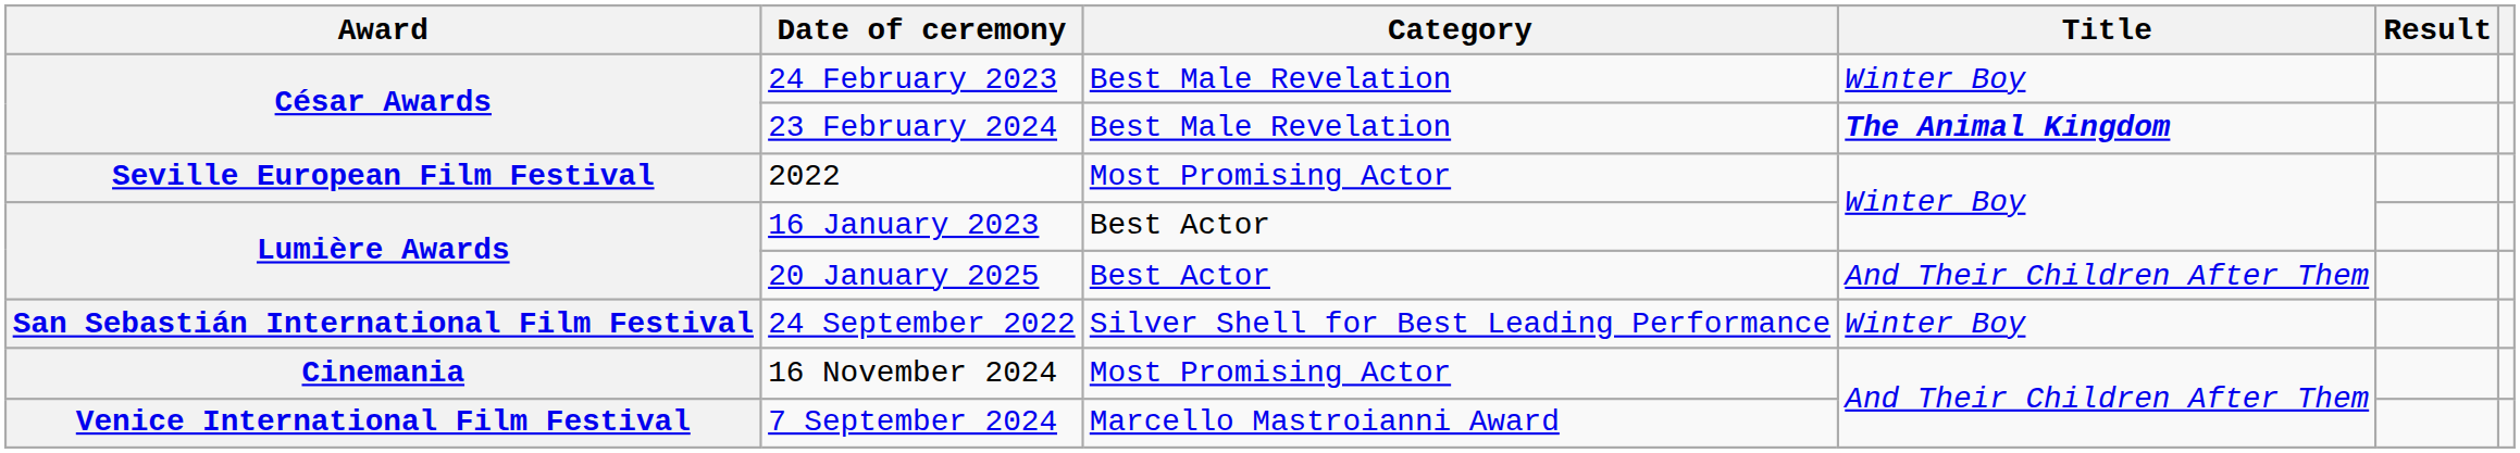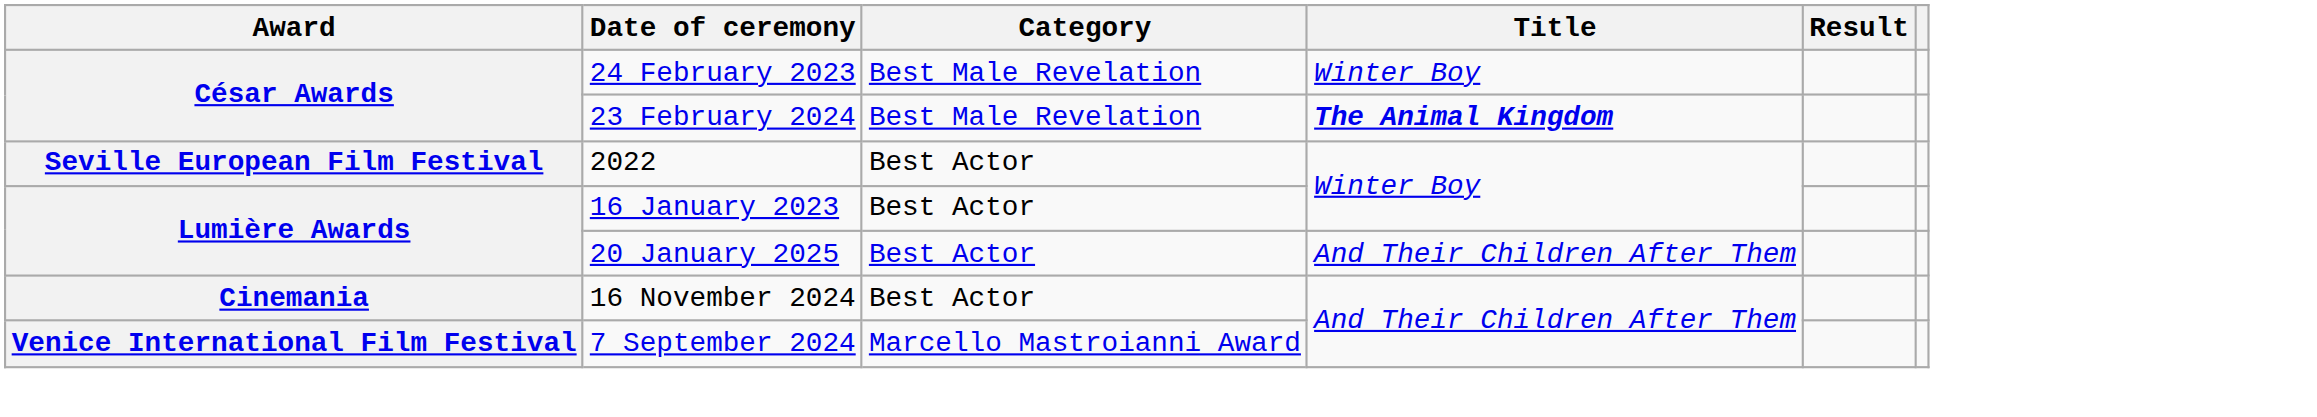 <table class="wikitable plainrowheaders sortable">
 <tr>
 <th scope="col">Award</th>
 <th scope="col">Date of ceremony</th>
 <th scope="col">Category</th>
 <th scope="col">Title</th>
 <th scope="col">Result</th>
 <th scope="col" class="unsortable"></th>
 </tr>
 <tr>
 <th scope="row" rowspan="2"><a href='#'>César Awards</a></th>
 <td><a href='#'>24 February 2023</a></td>
 <td><a href='#'>Best Male Revelation</a></td>
 <td><em><a href='#'>Winter Boy</a></em></td>
 <td></td>
 <td align="center"></td>
 </tr>
 <tr>
 <td><a href='#'>23 February 2024</a></td>
 <td><a href='#'>Best Male Revelation</a></td>
 <td><strong><em><a href='#'>The Animal Kingdom</a></em></strong></td>
 <td></td>
 <td align="center"></td>
 </tr>
 <tr>
 <th scope="row"><a href='#'>Seville European Film Festival</a></th>
 <td>2022</td>
-<td><a href='#'>Most Promising Actor</a></td>
+<td>Best Actor</td>
 <td rowspan="2"><em><a href='#'>Winter Boy</a></em></td>
 <td></td>
 <td align="center"></td>
 </tr>
 <tr>
 <th rowspan="2" scope="row"><a href='#'>Lumière Awards</a></th>
 <td><a href='#'>16 January 2023</a></td>
 <td>Best Actor</td>
 <td></td>
 <td align="center"></td>
 </tr>
 <tr>
 <td><a href='#'>20 January 2025</a></td>
 <td><a href='#'>Best Actor</a></td>
 <td><em><a href='#'>And Their Children After Them</a></em></td>
 <td></td>
 <td align="center"></td>
 </tr>
 <tr>
-<th scope="row"><a href='#'>San Sebastián International Film Festival</a></th>
-<td><a href='#'>24 September 2022</a></td>
-<td><a href='#'>Silver Shell for Best Leading Performance</a></td>
-<td><em><a href='#'>Winter Boy</a></em></td>
-<td></td>
-<td align="center"></td>
-</tr>
-<tr>
 <th scope="row"><a href='#'>Cinemania</a></th>
 <td>16 November 2024</td>
-<td><a href='#'>Most Promising Actor</a></td>
+<td>Best Actor</td>
 <td rowspan="2"><a href='#'><em>And Their Children After Them</em></a></td>
 <td></td>
 <td align="center"></td>
 </tr>
 <tr>
 <th scope="row"><a href='#'>Venice International Film Festival</a></th>
 <td><a href='#'>7 September 2024</a></td>
 <td><a href='#'>Marcello Mastroianni Award</a></td>
 <td></td>
 <td align="center"></td>
 </tr>
 </table>
